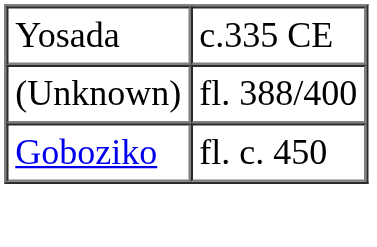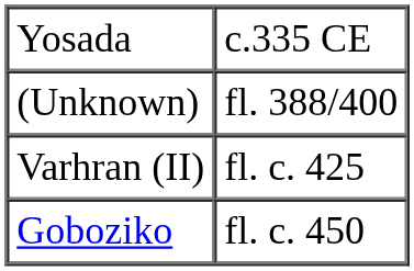 <table border="1" cellpadding="3" cellspacing="0">
 <tr>
 <td>Yosada</td>
 <td>c.335 CE</td>
 </tr>
 <tr>
 <td>(Unknown)</td>
 <td>fl. 388/400</td>
 </tr>
 <tr>
+<td>Varhran (II)</td>
+<td>fl. c. 425</td>
+</tr>
+<tr>
 <td><a href='#'>Goboziko</a></td>
 <td>fl. c. 450</td>
 </tr>
 <tr>
 </tr>
 </table>
